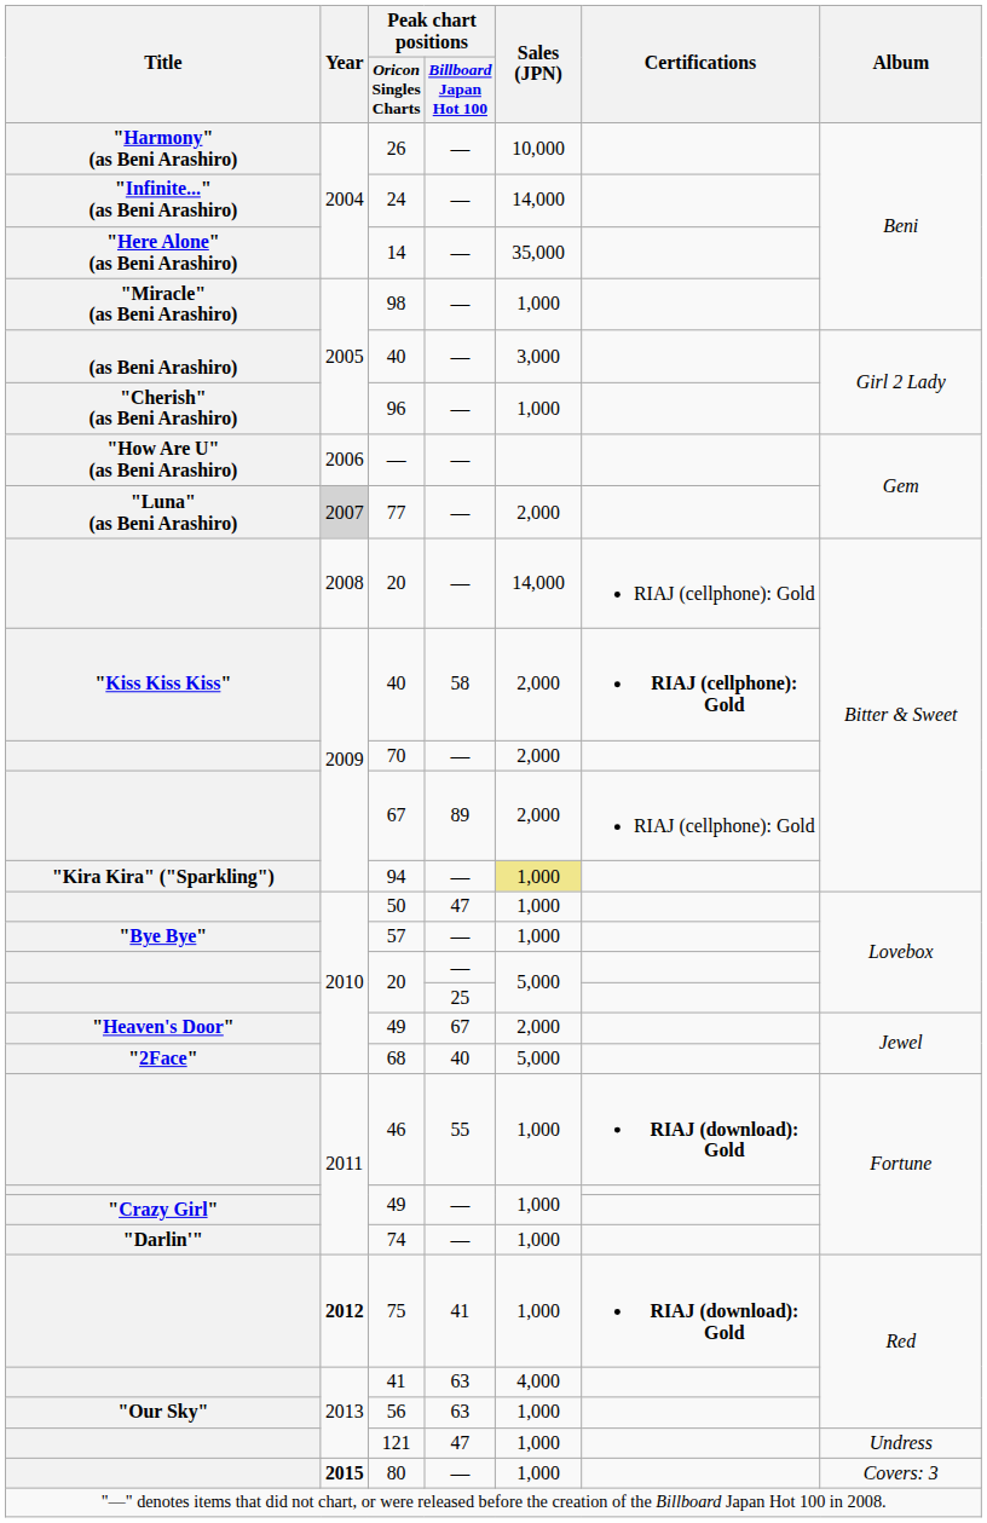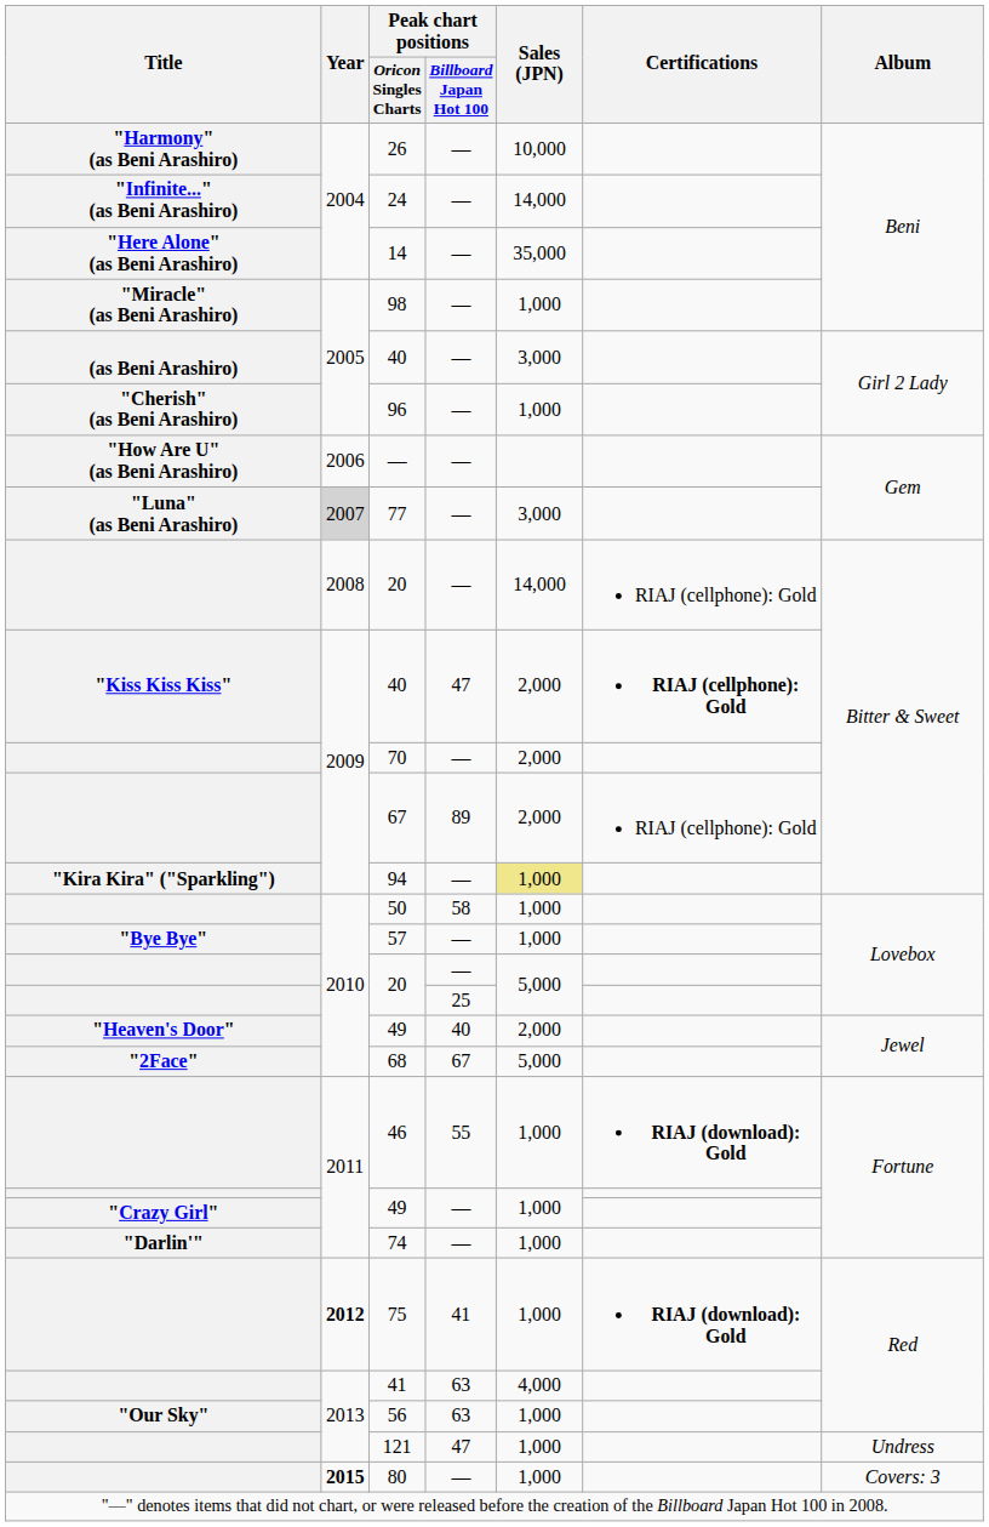 <table class="wikitable plainrowheaders" style="text-align:center;">
 <tr>
 <th scope="col" rowspan="2" style="width:16em;">Title</th>
 <th scope="col" rowspan="2" style="width:2em;">Year</th>
 <th scope="col" colspan="2">Peak chart positions</th>
 <th scope="col" rowspan="2" style="width:4em;">Sales (JPN)</th>
 <th scope="col" rowspan="2" style="width:12em;">Certifications</th>
 <th scope="col" rowspan="2" style="width:8em;">Album</th>
 </tr>
 <tr>
 <th style="width:3em;font-size:85%"><em>Oricon</em> Singles Charts<br></th>
 <th style="width:3em;font-size:85%"><em><a href='#'>Billboard</a></em> <a href='#'>Japan Hot 100</a><br></th>
 </tr>
 <tr>
 <th scope="row">"<a href='#'>Harmony</a>"<br><span>(as Beni Arashiro)</span></th>
 <td rowspan="3">2004</td>
 <td>26</td>
 <td>—</td>
 <td>10,000</td>
 <td></td>
 <td rowspan="4"><em>Beni</em></td>
 </tr>
 <tr>
 <th scope="row">"<a href='#'>Infinite...</a>"<br><span>(as Beni Arashiro)</span></th>
 <td>24</td>
 <td>—</td>
 <td>14,000</td>
 <td></td>
 </tr>
 <tr>
 <th scope="row">"<a href='#'>Here Alone</a>"<br><span>(as Beni Arashiro)</span></th>
 <td>14</td>
 <td>—</td>
 <td>35,000</td>
 <td></td>
 </tr>
 <tr>
 <th scope="row">"Miracle"<br><span>(as Beni Arashiro)</span></th>
 <td rowspan="3">2005</td>
 <td>98</td>
 <td>—</td>
 <td>1,000</td>
 <td></td>
 </tr>
 <tr>
 <th scope="row"><br><span>(as Beni Arashiro)</span></th>
 <td>40</td>
 <td>—</td>
 <td>3,000</td>
 <td></td>
 <td rowspan="2"><em>Girl 2 Lady</em></td>
 </tr>
 <tr>
 <th scope="row">"Cherish"<br><span>(as Beni Arashiro)</span></th>
 <td>96</td>
 <td>—</td>
 <td>1,000</td>
 <td></td>
 </tr>
 <tr>
 <th scope="row">"How Are U"<br><span>(as Beni Arashiro)</span></th>
 <td>2006</td>
 <td>—</td>
 <td>—</td>
 <td></td>
 <td></td>
 <td rowspan="2"><em>Gem</em></td>
 </tr>
 <tr>
 <th scope="row">"Luna"<br><span>(as Beni Arashiro)</span></th>
 <td style="background: lightgrey;">2007</td>
 <td>77</td>
 <td>—</td>
-<td>2,000</td>
+<td>3,000</td>
 <td></td>
 </tr>
 <tr>
 <th scope="row"></th>
 <td>2008</td>
 <td>20</td>
 <td>—</td>
 <td>14,000</td>
 <td><br><ul><li>RIAJ <span>(cellphone)</span>: Gold</li></ul></td>
 <td rowspan="5"><em>Bitter & Sweet</em></td>
 </tr>
 <tr>
 <th scope="row">"<a href='#'>Kiss Kiss Kiss</a>"</th>
 <td rowspan="4">2009</td>
 <td>40</td>
-<td>58</td>
+<td>47</td>
 <td>2,000</td>
 <td><strong><br><ul><li>RIAJ <span>(cellphone)</span>: Gold</li></ul></strong></td>
 </tr>
 <tr>
 <th scope="row"></th>
 <td>70</td>
 <td>—</td>
 <td>2,000</td>
 <td></td>
 </tr>
 <tr>
 <th scope="row"></th>
 <td>67</td>
 <td>89</td>
 <td>2,000</td>
 <td><br><ul><li>RIAJ <span>(cellphone)</span>: Gold</li></ul></td>
 </tr>
 <tr>
 <th scope="row">"Kira Kira" ("Sparkling")</th>
 <td>94</td>
 <td>—</td>
 <td style="background: khaki;">1,000</td>
 <td></td>
 </tr>
 <tr>
 <th scope="row"></th>
 <td rowspan="6">2010</td>
 <td>50</td>
-<td>47</td>
+<td>58</td>
 <td>1,000</td>
 <td></td>
 <td rowspan="4"><em>Lovebox</em></td>
 </tr>
 <tr>
 <th scope="row">"<a href='#'>Bye Bye</a>"</th>
 <td>57</td>
 <td>—</td>
 <td>1,000</td>
 <td></td>
 </tr>
 <tr>
 <th scope="row"> </th>
 <td rowspan=2>20</td>
 <td>—</td>
 <td rowspan=2>5,000</td>
 <td></td>
 </tr>
 <tr>
 <th scope="row"></th>
 <td>25</td>
 <td></td>
 </tr>
 <tr>
 <th scope="row">"<a href='#'>Heaven's Door</a>"</th>
 <td>49</td>
-<td>67</td>
+<td>40</td>
 <td>2,000</td>
 <td></td>
 <td rowspan="2"><em>Jewel</em></td>
 </tr>
 <tr>
 <th scope="row">"<a href='#'>2Face</a>"</th>
 <td>68</td>
-<td>40</td>
+<td>67</td>
 <td>5,000</td>
 <td></td>
 </tr>
 <tr>
 <th scope="row"></th>
 <td rowspan="4">2011</td>
 <td>46</td>
 <td>55</td>
 <td>1,000</td>
 <td><strong><br><ul><li>RIAJ <span>(download)</span>: Gold</li></ul></strong></td>
 <td rowspan="4"><em>Fortune</em></td>
 </tr>
 <tr>
 <th scope="row"></th>
 <td rowspan=2>49</td>
 <td rowspan=2>—</td>
 <td rowspan=2>1,000</td>
 <td></td>
 </tr>
 <tr>
 <th scope="row">"<a href='#'>Crazy Girl</a>"</th>
 <td></td>
 </tr>
 <tr>
 <th scope="row">"Darlin'"</th>
 <td>74</td>
 <td>—</td>
 <td>1,000</td>
 <td></td>
 </tr>
 <tr>
 <th scope="row"></th>
 <td><strong>2012</strong></td>
 <td>75</td>
 <td>41</td>
 <td>1,000</td>
 <td><strong><br><ul><li>RIAJ <span>(download)</span>: Gold</li></ul></strong></td>
 <td rowspan="3"><em>Red</em></td>
 </tr>
 <tr>
 <th scope="row"></th>
 <td rowspan="3">2013</td>
 <td>41</td>
 <td>63</td>
 <td>4,000</td>
 <td></td>
 </tr>
 <tr>
 <th scope="row">"Our Sky"</th>
 <td>56</td>
 <td>63</td>
 <td>1,000</td>
 <td></td>
 </tr>
 <tr>
 <th scope="row"></th>
 <td>121</td>
 <td>47</td>
 <td>1,000</td>
 <td></td>
 <td><em>Undress</em></td>
 </tr>
 <tr>
 <th scope="row"></th>
 <td><strong>2015</strong></td>
 <td>80</td>
 <td>—</td>
 <td>1,000</td>
 <td></td>
 <td><em>Covers: 3</em></td>
 </tr>
 <tr>
 <td colspan="12" align="center" style="font-size:90%;">"—" denotes items that did not chart, or were released before the creation of the <em>Billboard</em> Japan Hot 100 in 2008.</td>
 </tr>
 </table>
